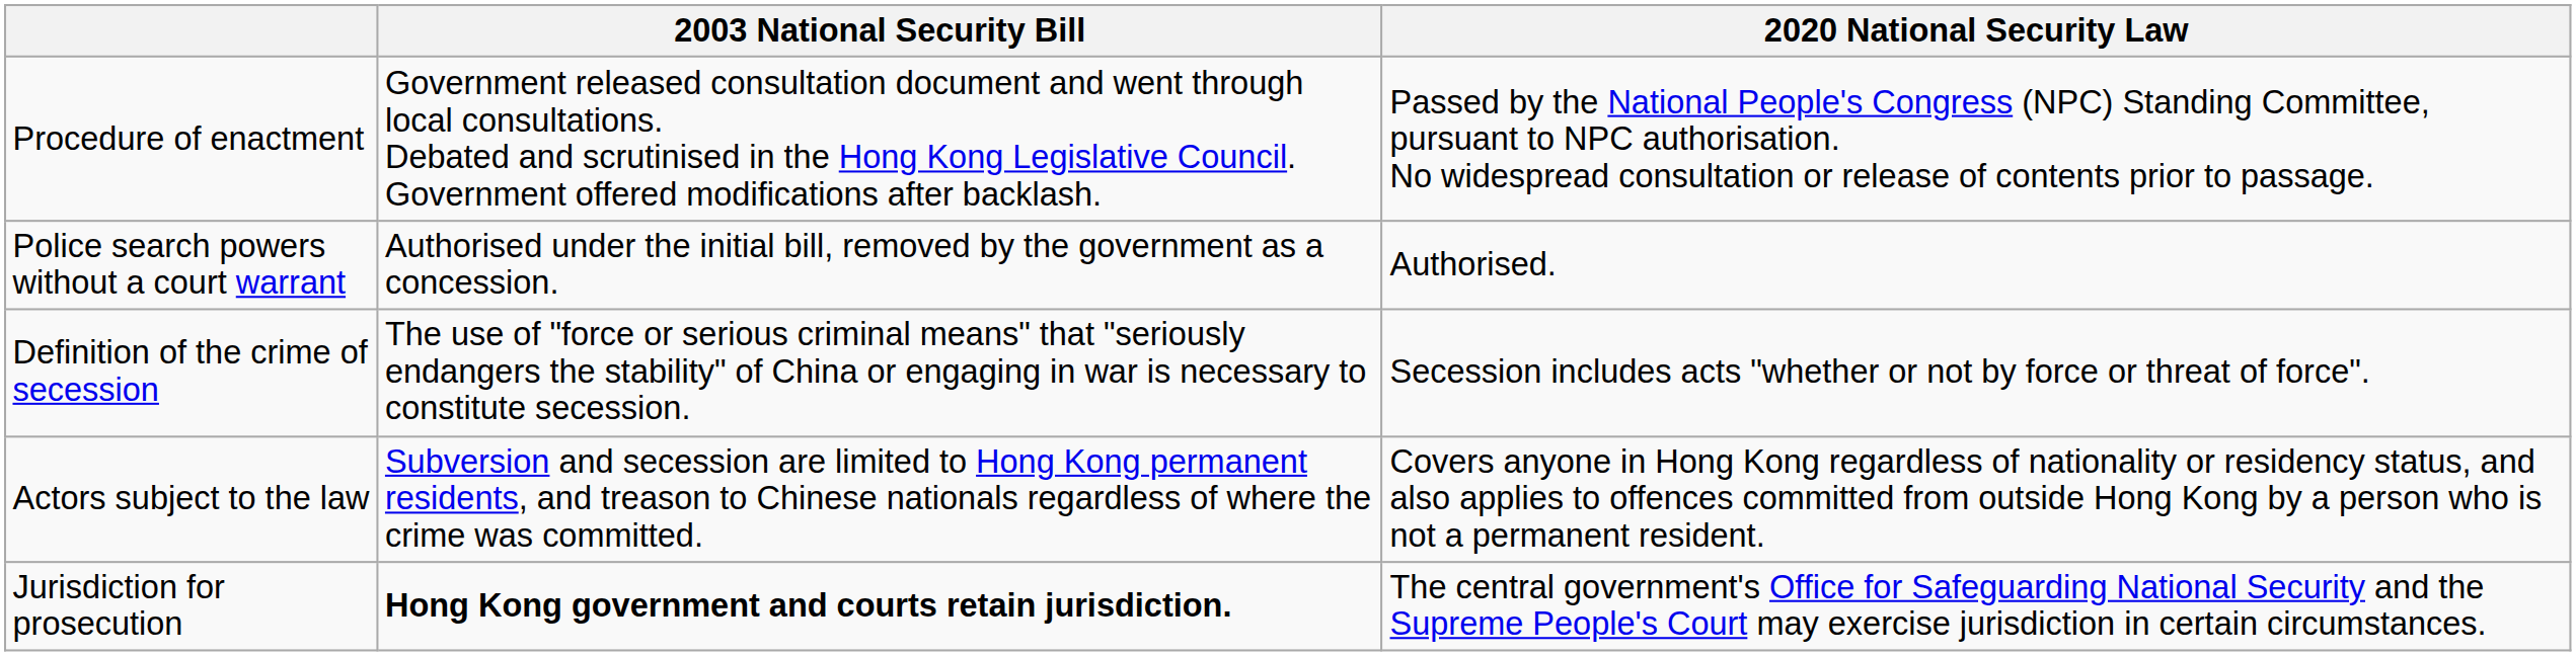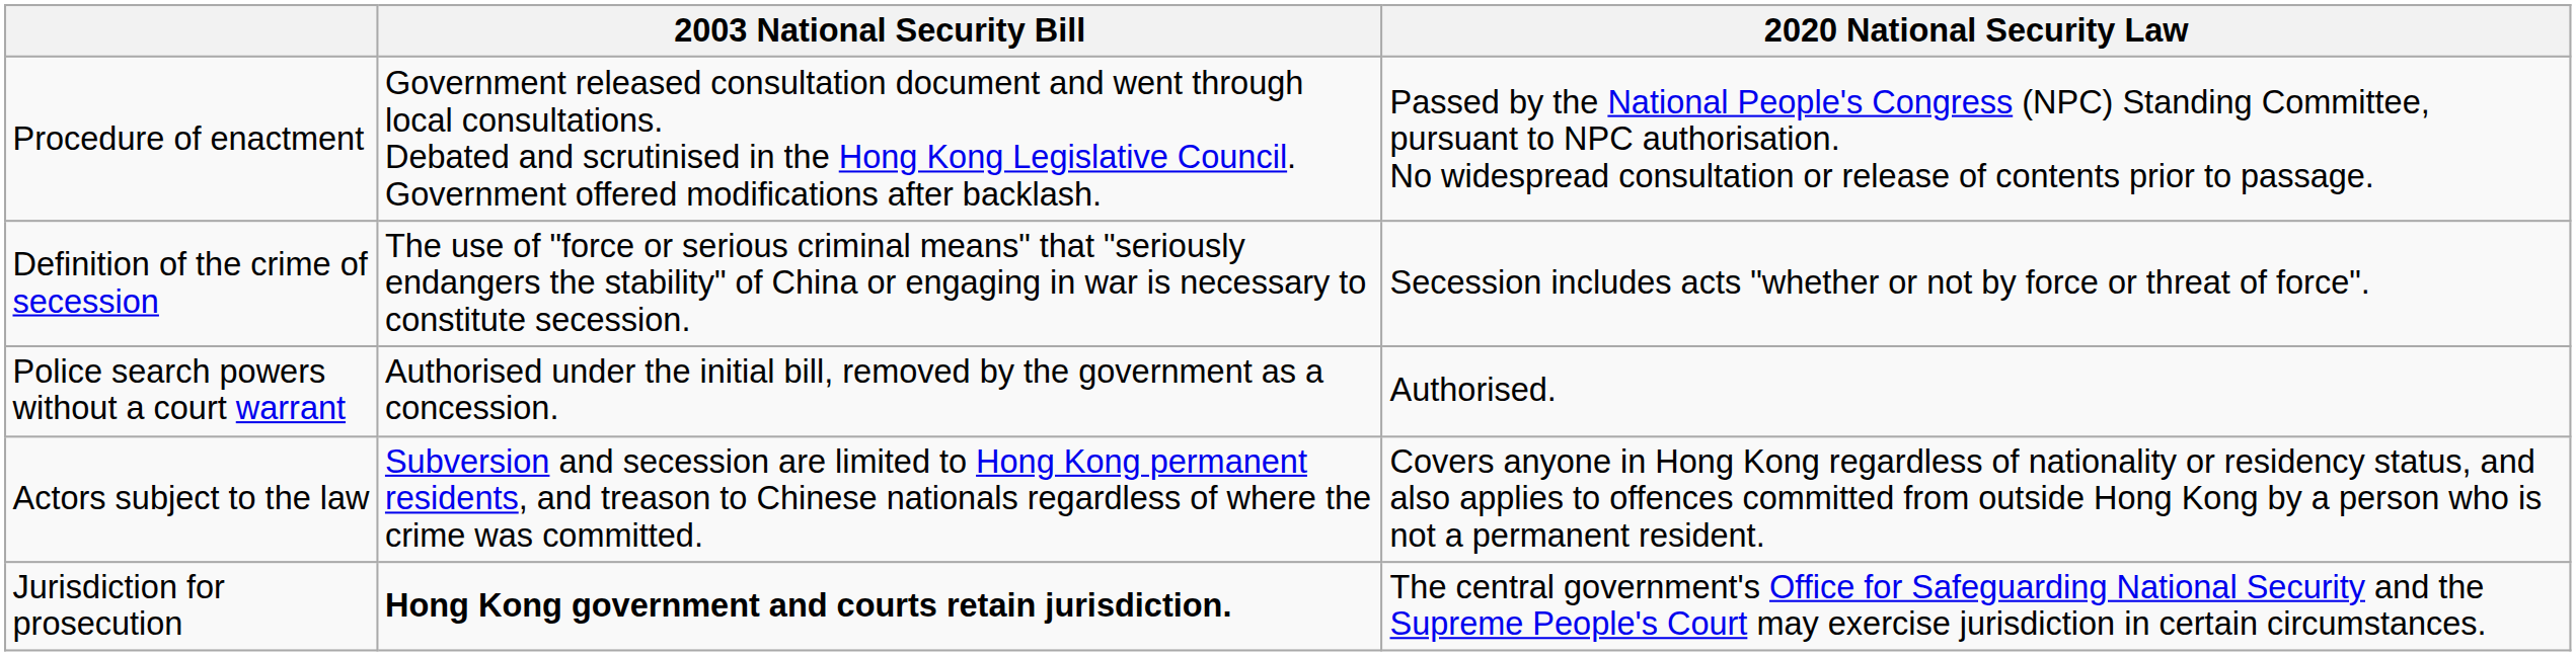 <table class="wikitable">
 <tr>
 <th></th>
 <th>2003 National Security Bill</th>
 <th>2020 National Security Law</th>
 </tr>
 <tr>
 <td>Procedure of enactment</td>
 <td>Government released consultation document and went through local consultations.<br>Debated and scrutinised in the <a href='#'>Hong Kong Legislative Council</a>.<br>Government offered modifications after backlash.</td>
 <td>Passed by the <a href='#'>National People's Congress</a> (NPC) Standing Committee, pursuant to NPC authorisation.<br>No widespread consultation or release of contents prior to passage.</td>
 </tr>
 <tr>
+<td>Definition of the crime of <a href='#'>secession</a></td>
+<td>The use of "force or serious criminal means" that "seriously endangers the stability" of China or engaging in war is necessary to constitute secession.</td>
+<td>Secession includes acts "whether or not by force or threat of force".</td>
+</tr>
+<tr>
 <td>Police search powers without a court <a href='#'>warrant</a></td>
 <td>Authorised under the initial bill, removed by the government as a concession.</td>
 <td>Authorised.</td>
-</tr>
-<tr>
-<td>Definition of the crime of <a href='#'>secession</a></td>
-<td>The use of "force or serious criminal means" that "seriously endangers the stability" of China or engaging in war is necessary to constitute secession.</td>
-<td>Secession includes acts "whether or not by force or threat of force".</td>
 </tr>
 <tr>
 <td>Actors subject to the law</td>
 <td><a href='#'>Subversion</a> and secession are limited to <a href='#'>Hong Kong permanent residents</a>, and treason to Chinese nationals regardless of where the crime was committed.</td>
 <td>Covers anyone in Hong Kong regardless of nationality or residency status, and also applies to offences committed from outside Hong Kong by a person who is not a permanent resident.</td>
 </tr>
 <tr>
 <td>Jurisdiction for prosecution</td>
 <td><strong>Hong Kong government and courts retain jurisdiction.</strong></td>
 <td>The central government's <a href='#'>Office for Safeguarding National Security</a> and the <a href='#'>Supreme People's Court</a> may exercise jurisdiction in certain circumstances.</td>
 </tr>
 </table>
